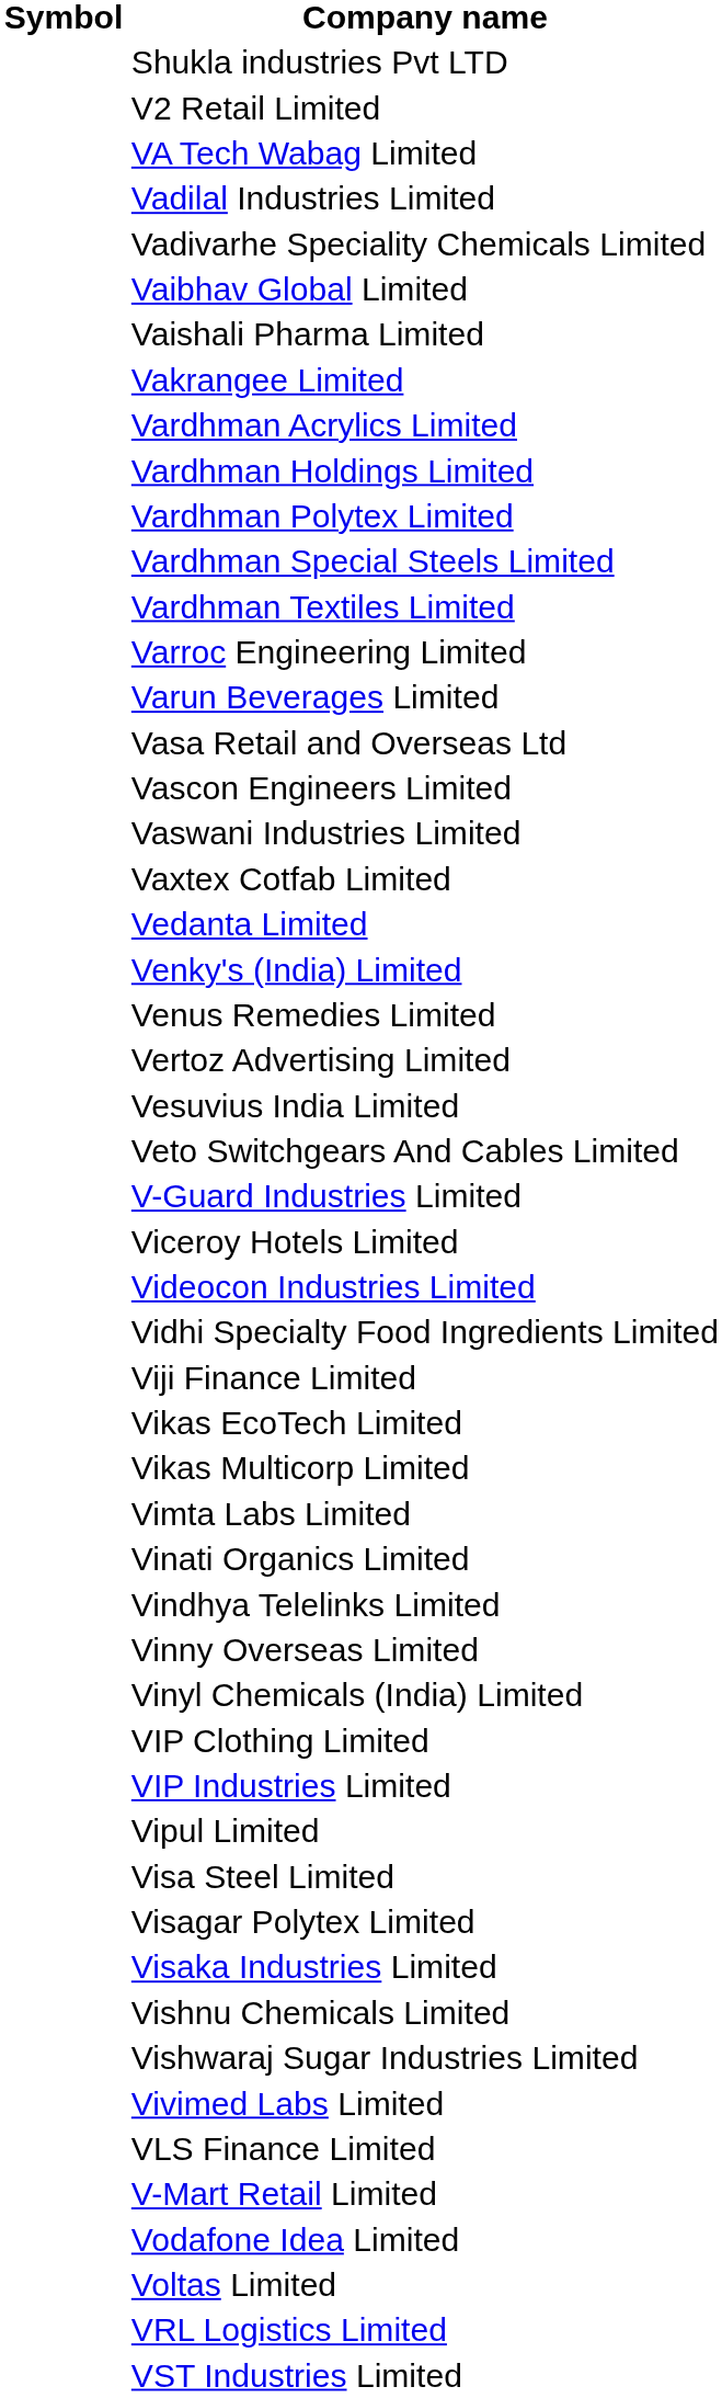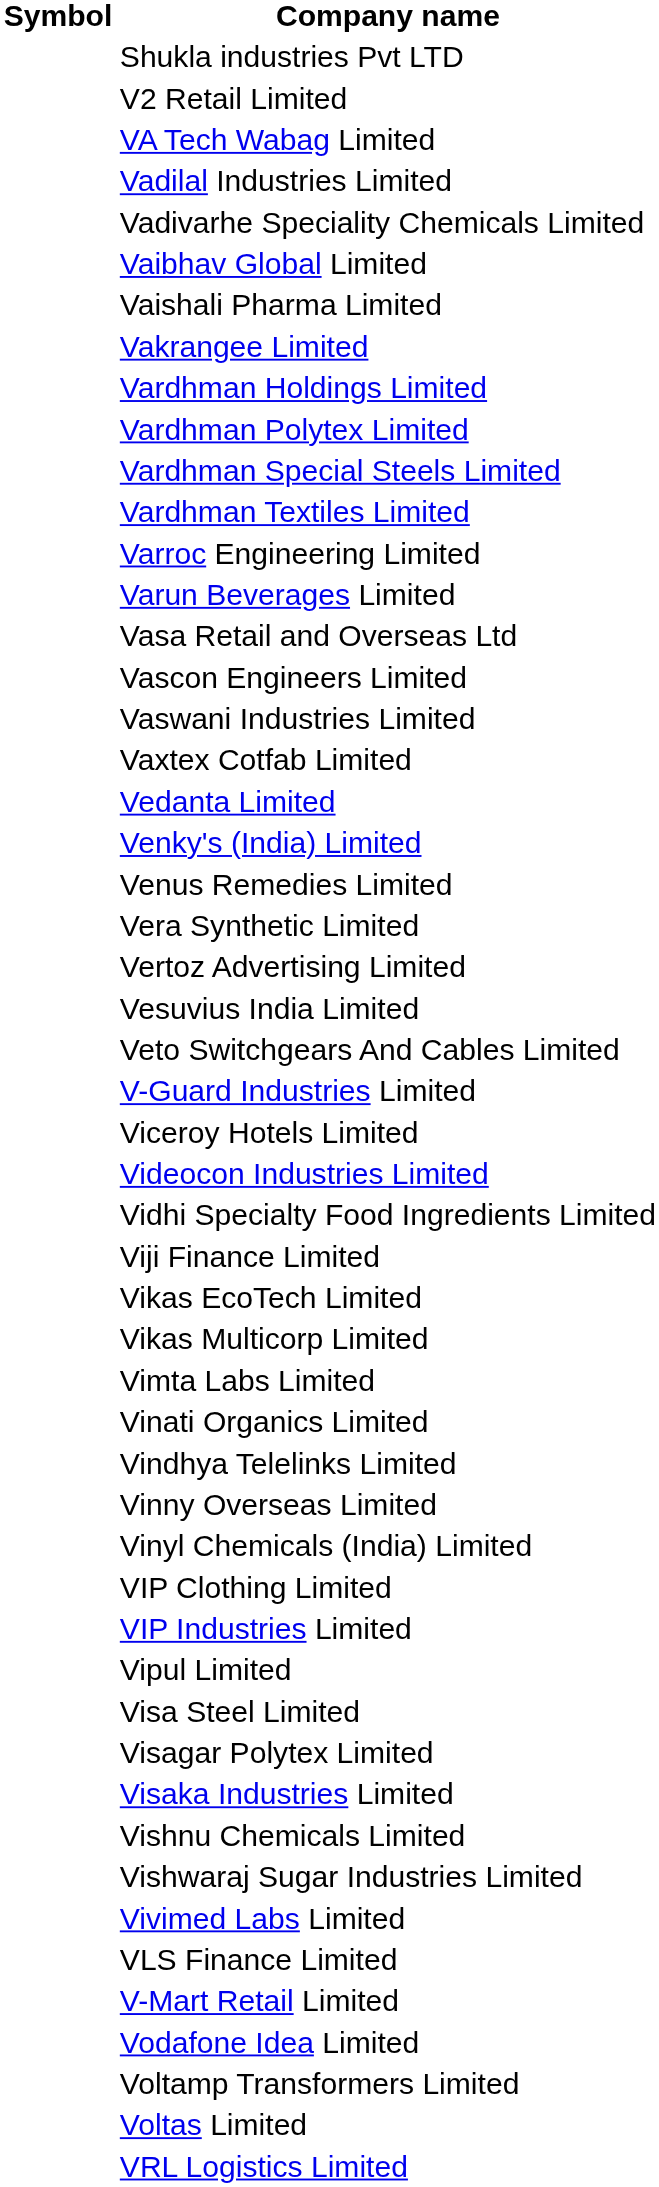 <table style="background:transparent; jayesh Shukla ">
 <tr>
 <th>Symbol</th>
 <th>Company name</th>
 </tr>
 <tr>
 <td></td>
 <td>Shukla industries Pvt LTD</td>
 </tr>
 <tr>
 <td></td>
 <td>V2 Retail Limited</td>
 </tr>
 <tr>
 <td></td>
 <td><a href='#'>VA Tech Wabag</a> Limited</td>
 </tr>
 <tr>
 <td></td>
 <td><a href='#'>Vadilal</a> Industries Limited</td>
 </tr>
 <tr>
 <td></td>
 <td>Vadivarhe Speciality Chemicals Limited</td>
 </tr>
 <tr>
 <td></td>
 <td><a href='#'>Vaibhav Global</a> Limited</td>
 </tr>
 <tr>
 <td></td>
 <td>Vaishali Pharma Limited</td>
 </tr>
 <tr>
 <td></td>
 <td><a href='#'>Vakrangee Limited</a></td>
-</tr>
-<tr>
-<td></td>
-<td><a href='#'>Vardhman Acrylics Limited</a></td>
 </tr>
 <tr>
 <td></td>
 <td><a href='#'>Vardhman Holdings Limited</a></td>
 </tr>
 <tr>
 <td></td>
 <td><a href='#'>Vardhman Polytex Limited</a></td>
 </tr>
 <tr>
 <td></td>
 <td><a href='#'>Vardhman Special Steels Limited</a></td>
 </tr>
 <tr>
 <td></td>
 <td><a href='#'>Vardhman Textiles Limited</a></td>
 </tr>
 <tr>
 <td></td>
 <td><a href='#'>Varroc</a> Engineering Limited</td>
 </tr>
 <tr>
 <td></td>
 <td><a href='#'>Varun Beverages</a> Limited</td>
 </tr>
 <tr>
 <td></td>
 <td>Vasa Retail and Overseas Ltd</td>
 </tr>
 <tr>
 <td></td>
 <td>Vascon Engineers Limited</td>
 </tr>
 <tr>
 <td></td>
 <td>Vaswani Industries Limited</td>
 </tr>
 <tr>
 <td></td>
 <td>Vaxtex Cotfab Limited</td>
 </tr>
 <tr>
 <td></td>
 <td><a href='#'>Vedanta Limited</a></td>
 </tr>
 <tr>
 <td></td>
 <td><a href='#'>Venky's (India) Limited</a></td>
 </tr>
 <tr>
 <td></td>
 <td>Venus Remedies Limited</td>
+</tr>
+<tr>
+<td></td>
+<td>Vera Synthetic Limited</td>
 </tr>
 <tr>
 <td></td>
 <td>Vertoz Advertising Limited</td>
 </tr>
 <tr>
 <td></td>
 <td>Vesuvius India Limited</td>
 </tr>
 <tr>
 <td></td>
 <td>Veto Switchgears And Cables Limited</td>
 </tr>
 <tr>
 <td></td>
 <td><a href='#'>V-Guard Industries</a> Limited</td>
 </tr>
 <tr>
 <td></td>
 <td>Viceroy Hotels Limited</td>
 </tr>
 <tr>
 <td></td>
 <td><a href='#'>Videocon Industries Limited</a></td>
 </tr>
 <tr>
 <td></td>
 <td>Vidhi Specialty Food Ingredients Limited</td>
 </tr>
 <tr>
 <td></td>
 <td>Viji Finance Limited</td>
 </tr>
 <tr>
 <td></td>
 <td>Vikas EcoTech Limited</td>
 </tr>
 <tr>
 <td></td>
 <td>Vikas Multicorp Limited</td>
 </tr>
 <tr>
 <td></td>
 <td>Vimta Labs Limited</td>
 </tr>
 <tr>
 <td></td>
 <td>Vinati Organics Limited</td>
 </tr>
 <tr>
 <td></td>
 <td>Vindhya Telelinks Limited</td>
 </tr>
 <tr>
 <td></td>
 <td>Vinny Overseas Limited</td>
 </tr>
 <tr>
 <td></td>
 <td>Vinyl Chemicals (India) Limited</td>
 </tr>
 <tr>
 <td></td>
 <td>VIP Clothing Limited</td>
 </tr>
 <tr>
 <td></td>
 <td><a href='#'>VIP Industries</a> Limited</td>
 </tr>
 <tr>
 <td></td>
 <td>Vipul Limited</td>
 </tr>
 <tr>
 <td></td>
 <td>Visa Steel Limited</td>
 </tr>
 <tr>
 <td></td>
 <td>Visagar Polytex Limited</td>
 </tr>
 <tr>
 <td></td>
 <td><a href='#'>Visaka Industries</a> Limited</td>
 </tr>
 <tr>
 <td></td>
 <td>Vishnu Chemicals Limited</td>
 </tr>
 <tr>
 <td></td>
 <td>Vishwaraj Sugar Industries Limited</td>
 </tr>
 <tr>
 <td></td>
 <td><a href='#'>Vivimed Labs</a> Limited</td>
 </tr>
 <tr>
 <td></td>
 <td>VLS Finance Limited</td>
 </tr>
 <tr>
 <td></td>
 <td><a href='#'>V-Mart Retail</a> Limited</td>
 </tr>
 <tr>
 <td></td>
 <td><a href='#'>Vodafone Idea</a> Limited</td>
 </tr>
 <tr>
 <td></td>
+<td>Voltamp Transformers Limited</td>
+</tr>
+<tr>
+<td></td>
 <td><a href='#'>Voltas</a> Limited</td>
 </tr>
 <tr>
 <td></td>
 <td><a href='#'>VRL Logistics Limited</a></td>
 </tr>
 <tr>
-<td></td>
-<td><a href='#'>VST Industries</a> Limited</td>
-</tr>
-<tr>
 </tr>
 </table>
